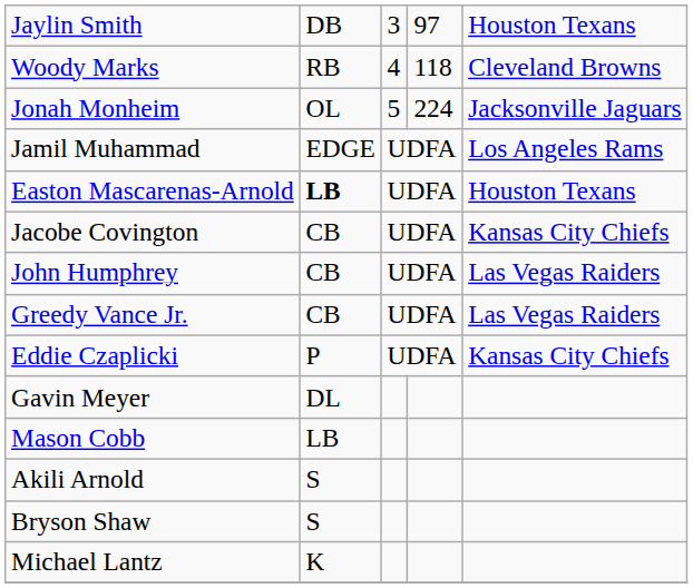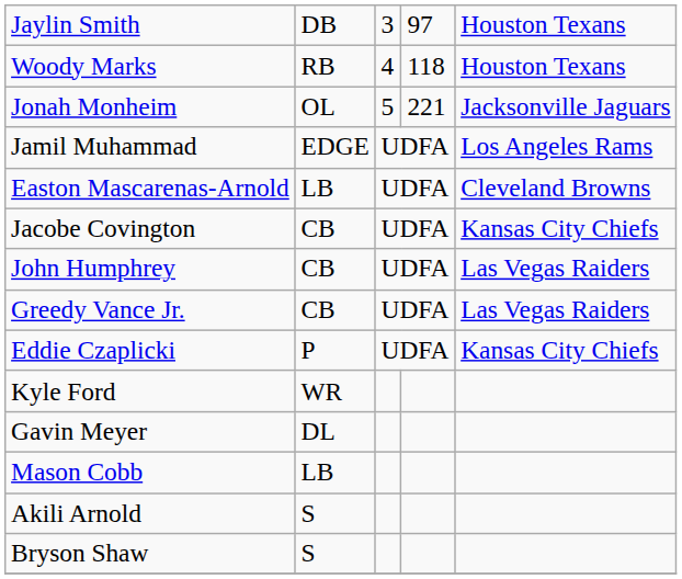 <table class="wikitable" text-align:center;>
 <tr>
 <td><a href='#'>Jaylin Smith</a></td>
 <td>DB</td>
 <td>3</td>
 <td>97</td>
 <td><a href='#'>Houston Texans</a></td>
 </tr>
 <tr>
 <td><a href='#'>Woody Marks</a></td>
 <td>RB</td>
 <td>4</td>
 <td>118</td>
-<td><a href='#'>Cleveland Browns</a></td>
+<td><a href='#'>Houston Texans</a></td>
 </tr>
 <tr>
 <td><a href='#'>Jonah Monheim</a></td>
 <td>OL</td>
 <td>5</td>
-<td>224</td>
+<td>221</td>
 <td><a href='#'>Jacksonville Jaguars</a></td>
 </tr>
 <tr>
 <td>Jamil Muhammad</td>
 <td>EDGE</td>
 <td colspan="2">UDFA</td>
 <td><a href='#'>Los Angeles Rams</a></td>
 </tr>
 <tr>
 <td><a href='#'>Easton Mascarenas-Arnold</a></td>
-<td><strong>LB</strong></td>
+<td>LB</td>
 <td colspan="2">UDFA</td>
-<td><a href='#'>Houston Texans</a></td>
+<td><a href='#'>Cleveland Browns</a></td>
 </tr>
 <tr>
 <td>Jacobe Covington</td>
 <td>CB</td>
 <td colspan="2">UDFA</td>
 <td><a href='#'>Kansas City Chiefs</a></td>
 </tr>
 <tr>
 <td><a href='#'>John Humphrey</a></td>
 <td>CB</td>
 <td colspan="2">UDFA</td>
 <td><a href='#'>Las Vegas Raiders</a></td>
 </tr>
 <tr>
 <td><a href='#'>Greedy Vance Jr.</a></td>
 <td>CB</td>
 <td colspan="2">UDFA</td>
 <td><a href='#'>Las Vegas Raiders</a></td>
 </tr>
 <tr>
 <td><a href='#'>Eddie Czaplicki</a></td>
 <td>P</td>
 <td colspan="2">UDFA</td>
 <td><a href='#'>Kansas City Chiefs</a></td>
+</tr>
+<tr>
+<td>Kyle Ford</td>
+<td>WR</td>
+<td></td>
+<td></td>
+<td></td>
 </tr>
 <tr>
 <td>Gavin Meyer</td>
 <td>DL</td>
 <td></td>
 <td></td>
 <td></td>
 </tr>
 <tr>
 <td><a href='#'>Mason Cobb</a></td>
 <td>LB</td>
 <td></td>
 <td></td>
 <td></td>
 </tr>
 <tr>
 <td>Akili Arnold</td>
 <td>S</td>
 <td></td>
 <td></td>
 <td></td>
 </tr>
 <tr>
 <td>Bryson Shaw</td>
 <td>S</td>
 <td></td>
 <td></td>
 <td></td>
 </tr>
 <tr>
-<td>Michael Lantz</td>
-<td>K</td>
-<td></td>
-<td></td>
-<td></td>
-</tr>
-<tr>
 </tr>
 </table>
